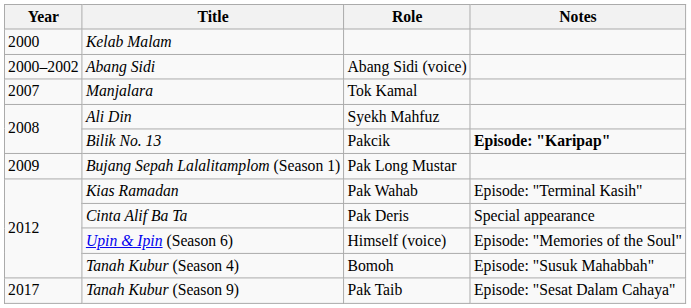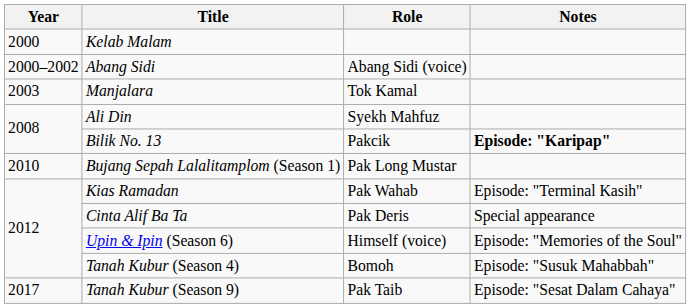 <table class="wikitable">
 <tr>
 <th>Year</th>
 <th>Title</th>
 <th>Role</th>
 <th>Notes</th>
 </tr>
 <tr>
 <td>2000</td>
 <td><em>Kelab Malam</em></td>
 <td></td>
 <td></td>
 </tr>
 <tr>
 <td>2000–2002</td>
 <td><em>Abang Sidi</em></td>
 <td>Abang Sidi (voice)</td>
 <td></td>
 </tr>
 <tr>
-<td>2007</td>
+<td>2003</td>
 <td><em>Manjalara</em></td>
 <td>Tok Kamal</td>
 <td></td>
 </tr>
 <tr>
 <td rowspan="2">2008</td>
 <td><em>Ali Din</em></td>
 <td>Syekh Mahfuz</td>
 <td></td>
 </tr>
 <tr>
 <td><em>Bilik No. 13</em></td>
 <td>Pakcik</td>
 <td><strong>Episode: "Karipap"</strong></td>
 </tr>
 <tr>
-<td>2009</td>
+<td>2010</td>
 <td><em>Bujang Sepah Lalalitamplom</em> (Season 1)</td>
 <td>Pak Long Mustar</td>
 <td></td>
 </tr>
 <tr>
 <td rowspan="4">2012</td>
 <td><em>Kias Ramadan</em></td>
 <td>Pak Wahab</td>
 <td>Episode: "Terminal Kasih"</td>
 </tr>
 <tr>
 <td><em>Cinta Alif Ba Ta</em></td>
 <td>Pak Deris</td>
 <td>Special appearance</td>
 </tr>
 <tr>
 <td><em><a href='#'>Upin & Ipin</a></em> (Season 6)</td>
 <td>Himself (voice)</td>
 <td>Episode: "Memories of the Soul"</td>
 </tr>
 <tr>
 <td><em>Tanah Kubur</em> (Season 4)</td>
 <td>Bomoh</td>
 <td>Episode: "Susuk Mahabbah"</td>
 </tr>
 <tr>
 <td>2017</td>
 <td><em>Tanah Kubur</em> (Season 9)</td>
 <td>Pak Taib</td>
 <td>Episode: "Sesat Dalam Cahaya"</td>
 </tr>
 </table>
